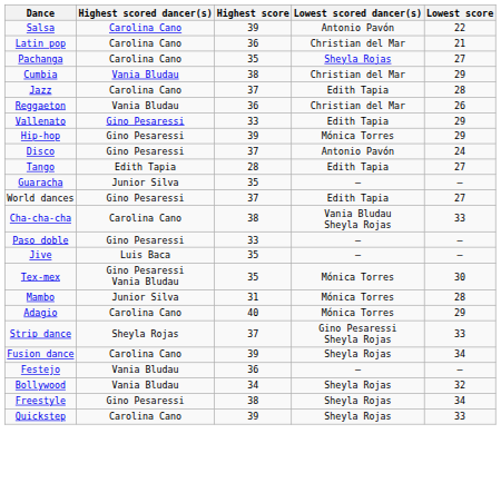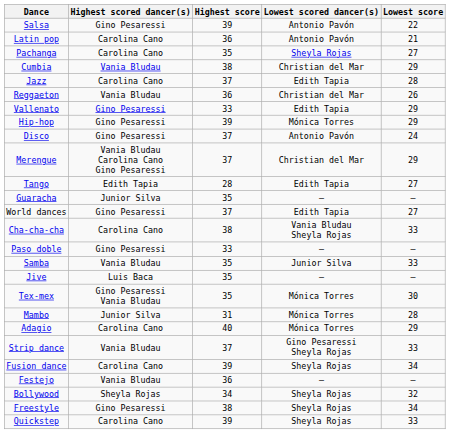 <table class="wikitable sortable" style="text-align:center; white-space:nowrap;  font-size:97%;">
 <tr>
 <th>Dance</th>
 <th class="sortable">Highest scored dancer(s)</th>
 <th>Highest score</th>
 <th class="sortable">Lowest scored dancer(s)</th>
 <th>Lowest score</th>
 </tr>
 <tr>
 <td><a href='#'>Salsa</a></td>
-<td><a href='#'>Carolina Cano</a></td>
+<td>Gino Pesaressi</td>
 <td>39</td>
 <td>Antonio Pavón</td>
 <td>22</td>
 </tr>
 <tr>
 <td><a href='#'>Latin pop</a></td>
 <td>Carolina Cano</td>
 <td>36</td>
-<td>Christian del Mar</td>
+<td>Antonio Pavón</td>
 <td>21</td>
 </tr>
 <tr>
 <td><a href='#'>Pachanga</a></td>
 <td>Carolina Cano</td>
 <td>35</td>
 <td><a href='#'>Sheyla Rojas</a></td>
 <td>27</td>
 </tr>
 <tr>
 <td><a href='#'>Cumbia</a></td>
 <td><a href='#'>Vania Bludau</a></td>
 <td>38</td>
 <td>Christian del Mar</td>
 <td>29</td>
 </tr>
 <tr>
 <td><a href='#'>Jazz</a></td>
 <td>Carolina Cano</td>
 <td>37</td>
 <td>Edith Tapia</td>
 <td>28</td>
 </tr>
 <tr>
 <td><a href='#'>Reggaeton</a></td>
 <td>Vania Bludau</td>
 <td>36</td>
 <td>Christian del Mar</td>
 <td>26</td>
 </tr>
 <tr>
 <td><a href='#'>Vallenato</a></td>
 <td><a href='#'>Gino Pesaressi</a></td>
 <td>33</td>
 <td>Edith Tapia</td>
 <td>29</td>
 </tr>
 <tr>
 <td><a href='#'>Hip-hop</a></td>
 <td>Gino Pesaressi</td>
 <td>39</td>
 <td>Mónica Torres</td>
 <td>29</td>
 </tr>
 <tr>
 <td><a href='#'>Disco</a></td>
 <td>Gino Pesaressi</td>
 <td>37</td>
 <td>Antonio Pavón</td>
 <td>24</td>
 </tr>
 <tr>
+<td><a href='#'>Merengue</a></td>
+<td>Vania Bludau<br>Carolina Cano<br>Gino Pesaressi</td>
+<td>37</td>
+<td>Christian del Mar</td>
+<td>29</td>
+</tr>
+<tr>
 <td><a href='#'>Tango</a></td>
 <td>Edith Tapia</td>
 <td>28</td>
 <td>Edith Tapia</td>
 <td>27</td>
 </tr>
 <tr>
 <td><a href='#'>Guaracha</a></td>
 <td>Junior Silva</td>
 <td>35</td>
 <td>—</td>
 <td>—</td>
 </tr>
 <tr>
 <td>World dances</td>
 <td>Gino Pesaressi</td>
 <td>37</td>
 <td>Edith Tapia</td>
 <td>27</td>
 </tr>
 <tr>
 <td><a href='#'>Cha-cha-cha</a></td>
 <td>Carolina Cano</td>
 <td>38</td>
 <td>Vania Bludau<br>Sheyla Rojas</td>
 <td>33</td>
 </tr>
 <tr>
 <td><a href='#'>Paso doble</a></td>
 <td>Gino Pesaressi</td>
 <td>33</td>
 <td>—</td>
 <td>—</td>
 </tr>
 <tr>
+<td><a href='#'>Samba</a></td>
+<td>Vania Bludau</td>
+<td>35</td>
+<td>Junior Silva</td>
+<td>33</td>
+</tr>
+<tr>
 <td><a href='#'>Jive</a></td>
 <td>Luis Baca</td>
 <td>35</td>
 <td>—</td>
 <td>—</td>
 </tr>
 <tr>
 <td><a href='#'>Tex-mex</a></td>
 <td>Gino Pesaressi<br>Vania Bludau</td>
 <td>35</td>
 <td>Mónica Torres</td>
 <td>30</td>
 </tr>
 <tr>
 <td><a href='#'>Mambo</a></td>
 <td>Junior Silva</td>
 <td>31</td>
 <td>Mónica Torres</td>
 <td>28</td>
 </tr>
 <tr>
 <td><a href='#'>Adagio</a></td>
 <td>Carolina Cano</td>
 <td>40</td>
 <td>Mónica Torres</td>
 <td>29</td>
 </tr>
 <tr>
 <td><a href='#'>Strip dance</a></td>
-<td>Sheyla Rojas</td>
+<td>Vania Bludau</td>
 <td>37</td>
 <td>Gino Pesaressi<br>Sheyla Rojas</td>
 <td>33</td>
 </tr>
 <tr>
 <td><a href='#'>Fusion dance</a></td>
 <td>Carolina Cano</td>
 <td>39</td>
 <td>Sheyla Rojas</td>
 <td>34</td>
 </tr>
 <tr>
 <td><a href='#'>Festejo</a></td>
 <td>Vania Bludau</td>
 <td>36</td>
 <td>—</td>
 <td>—</td>
 </tr>
 <tr>
 <td><a href='#'>Bollywood</a></td>
-<td>Vania Bludau</td>
+<td>Sheyla Rojas</td>
 <td>34</td>
 <td>Sheyla Rojas</td>
 <td>32</td>
 </tr>
 <tr>
 <td><a href='#'>Freestyle</a></td>
 <td>Gino Pesaressi</td>
 <td>38</td>
 <td>Sheyla Rojas</td>
 <td>34</td>
 </tr>
 <tr>
 <td><a href='#'>Quickstep</a></td>
 <td>Carolina Cano</td>
 <td>39</td>
 <td>Sheyla Rojas</td>
 <td>33</td>
 </tr>
 </table>
